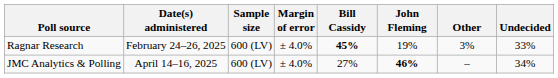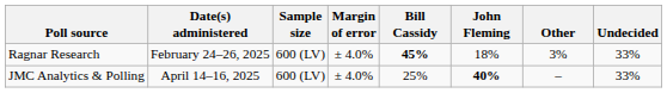 <table class="wikitable" style="font-size:90%;text-align:center;">
 <tr valign=bottom>
 <th>Poll source</th>
 <th>Date(s)<br>administered</th>
 <th>Sample<br>size</th>
 <th>Margin<br>of error</th>
 <th style="width:70px;">Bill<br>Cassidy</th>
 <th style="width:70px;">John<br>Fleming</th>
 <th style="width:70px;">Other</th>
 <th>Undecided</th>
 </tr>
 <tr>
 <td style="text-align:left;">Ragnar Research</td>
 <td>February 24–26, 2025</td>
 <td>600 (LV)</td>
 <td>± 4.0%</td>
 <td><strong>45%</strong></td>
-<td>19%</td>
+<td>18%</td>
 <td>3%</td>
 <td>33%</td>
 </tr>
 <tr>
 <td style="text-align:left;">JMC Analytics & Polling</td>
 <td>April 14–16, 2025</td>
 <td>600 (LV)</td>
 <td>± 4.0%</td>
-<td>27%</td>
-<td><strong>46%</strong></td>
+<td>25%</td>
+<td><strong>40%</strong></td>
 <td>–</td>
-<td>34%</td>
+<td>33%</td>
 </tr>
 </table>
